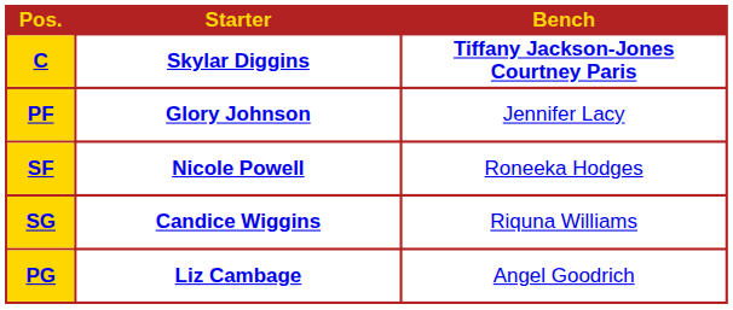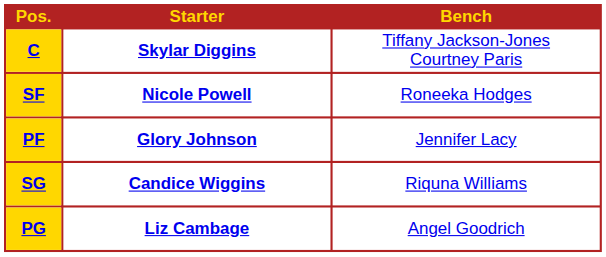 <table style="text-align: center; background:#B22222; color:#ffd700">
 <tr>
 <th width="50">Pos.</th>
 <th width="250">Starter</th>
 <th width="250">Bench</th>
 </tr>
 <tr style="height:40px; background:white; color:#092C57">
 <th style="background:#ffd700"><a href='#'><span>C</span></a></th>
 <td><strong><a href='#'>Skylar Diggins</a></strong></td>
-<td><strong><a href='#'>Tiffany Jackson-Jones</a><br><a href='#'>Courtney Paris</a></strong></td>
+<td><a href='#'>Tiffany Jackson-Jones</a><br><a href='#'>Courtney Paris</a></td>
+</tr>
+<tr style="height:40px; background:white; color:#092C57">
+<th style="background:#ffd700"><a href='#'><span>SF</span></a></th>
+<td><strong><a href='#'>Nicole Powell</a></strong></td>
+<td><a href='#'>Roneeka Hodges</a></td>
 </tr>
 <tr style="height:40px; background:white; color:#092C57">
 <th style="background:#ffd700"><a href='#'><span>PF</span></a></th>
 <td><strong><a href='#'>Glory Johnson</a></strong></td>
 <td><a href='#'>Jennifer Lacy</a></td>
-</tr>
-<tr style="height:40px; background:white; color:#092C57">
-<th style="background:#ffd700"><a href='#'><span>SF</span></a></th>
-<td><strong><a href='#'>Nicole Powell</a></strong></td>
-<td><a href='#'>Roneeka Hodges</a></td>
 </tr>
 <tr style="height:40px; background:white; color:#092C57">
 <th style="background:#ffd700"><a href='#'><span>SG</span></a></th>
 <td><strong><a href='#'>Candice Wiggins</a></strong></td>
 <td><a href='#'>Riquna Williams</a></td>
 </tr>
 <tr style="height:40px; background:white; color:#092C57">
 <th style="background:#ffd700"><a href='#'><span>PG</span></a></th>
 <td><strong><a href='#'>Liz Cambage</a></strong></td>
 <td><a href='#'>Angel Goodrich</a></td>
 </tr>
 </table>
